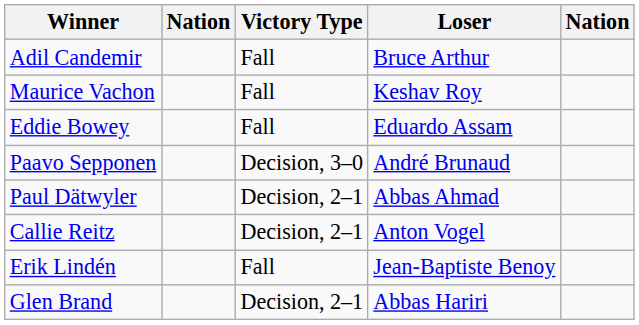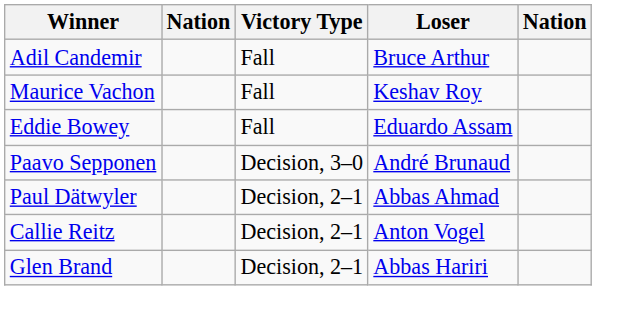 <table class="wikitable sortable" style="text-align:left;">
 <tr>
 <th>Winner</th>
 <th>Nation</th>
 <th>Victory Type</th>
 <th>Loser</th>
 <th>Nation</th>
 </tr>
 <tr>
 <td><a href='#'>Adil Candemir</a></td>
 <td></td>
 <td>Fall</td>
 <td><a href='#'>Bruce Arthur</a></td>
 <td></td>
 </tr>
 <tr>
 <td><a href='#'>Maurice Vachon</a></td>
 <td></td>
 <td>Fall</td>
 <td><a href='#'>Keshav Roy</a></td>
 <td></td>
 </tr>
 <tr>
 <td><a href='#'>Eddie Bowey</a></td>
 <td></td>
 <td>Fall</td>
 <td><a href='#'>Eduardo Assam</a></td>
 <td></td>
 </tr>
 <tr>
 <td><a href='#'>Paavo Sepponen</a></td>
 <td></td>
 <td>Decision, 3–0</td>
 <td><a href='#'>André Brunaud</a></td>
 <td></td>
 </tr>
 <tr>
 <td><a href='#'>Paul Dätwyler</a></td>
 <td></td>
 <td>Decision, 2–1</td>
 <td><a href='#'>Abbas Ahmad</a></td>
 <td></td>
 </tr>
 <tr>
 <td><a href='#'>Callie Reitz</a></td>
 <td></td>
 <td>Decision, 2–1</td>
 <td><a href='#'>Anton Vogel</a></td>
 <td></td>
 </tr>
 <tr>
-<td><a href='#'>Erik Lindén</a></td>
-<td></td>
-<td>Fall</td>
-<td><a href='#'>Jean-Baptiste Benoy</a></td>
-<td></td>
-</tr>
-<tr>
 <td><a href='#'>Glen Brand</a></td>
 <td></td>
 <td>Decision, 2–1</td>
 <td><a href='#'>Abbas Hariri</a></td>
 <td></td>
 </tr>
 </table>
